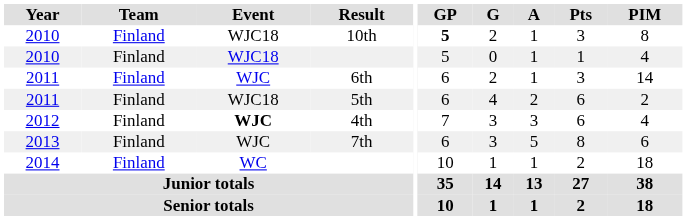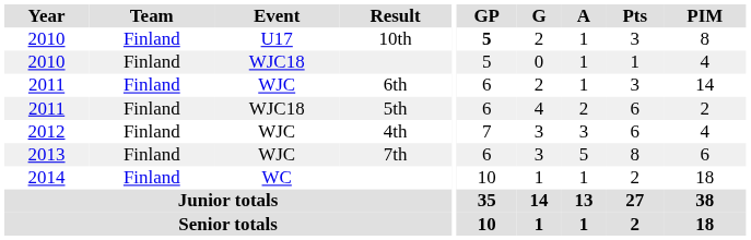 <table border="0" cellpadding="1" cellspacing="0" ID="Table3" style="text-align:center; width:40em">
 <tr ALIGN="center" bgcolor="#e0e0e0">
 <th>Year</th>
 <th>Team</th>
 <th>Event</th>
 <th>Result</th>
 <th rowspan="99" bgcolor="#ffffff"></th>
 <th>GP</th>
 <th>G</th>
 <th>A</th>
 <th>Pts</th>
 <th>PIM</th>
 </tr>
 <tr>
 <td><a href='#'>2010</a></td>
 <td><a href='#'>Finland</a></td>
-<td>WJC18</td>
+<td><a href='#'>U17</a></td>
 <td>10th</td>
 <td><strong>5</strong></td>
 <td>2</td>
 <td>1</td>
 <td>3</td>
 <td>8</td>
 </tr>
 <tr bgcolor="#f0f0f0">
 <td><a href='#'>2010</a></td>
 <td>Finland</td>
 <td><a href='#'>WJC18</a></td>
 <td></td>
 <td>5</td>
 <td>0</td>
 <td>1</td>
 <td>1</td>
 <td>4</td>
 </tr>
 <tr>
 <td><a href='#'>2011</a></td>
 <td><a href='#'>Finland</a></td>
 <td><a href='#'>WJC</a></td>
 <td>6th</td>
 <td>6</td>
 <td>2</td>
 <td>1</td>
 <td>3</td>
 <td>14</td>
 </tr>
 <tr bgcolor="#f0f0f0">
 <td><a href='#'>2011</a></td>
 <td>Finland</td>
 <td>WJC18</td>
 <td>5th</td>
 <td>6</td>
 <td>4</td>
 <td>2</td>
 <td>6</td>
 <td>2</td>
 </tr>
 <tr>
 <td><a href='#'>2012</a></td>
 <td>Finland</td>
-<td><strong>WJC</strong></td>
+<td>WJC</td>
 <td>4th</td>
 <td>7</td>
 <td>3</td>
 <td>3</td>
 <td>6</td>
 <td>4</td>
 </tr>
 <tr bgcolor="#f0f0f0">
 <td><a href='#'>2013</a></td>
 <td>Finland</td>
 <td>WJC</td>
 <td>7th</td>
 <td>6</td>
 <td>3</td>
 <td>5</td>
 <td>8</td>
 <td>6</td>
 </tr>
 <tr>
 <td><a href='#'>2014</a></td>
 <td><a href='#'>Finland</a></td>
 <td><a href='#'>WC</a></td>
 <td></td>
 <td>10</td>
 <td>1</td>
 <td>1</td>
 <td>2</td>
 <td>18</td>
 </tr>
 <tr bgcolor="#e0e0e0">
 <th colspan=4>Junior totals</th>
 <th>35</th>
 <th>14</th>
 <th>13</th>
 <th>27</th>
 <th>38</th>
 </tr>
 <tr bgcolor="#e0e0e0">
 <th colspan=4>Senior totals</th>
 <th>10</th>
 <th>1</th>
 <th>1</th>
 <th>2</th>
 <th>18</th>
 </tr>
 </table>
